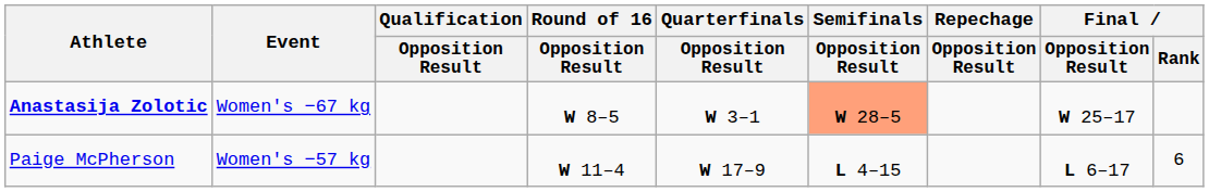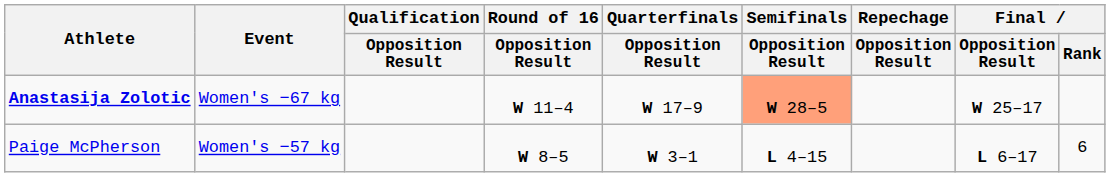 <table class=wikitable style="font-size:90%; text-align:center">
 <tr>
 <th rowspan=2>Athlete</th>
 <th rowspan=2>Event</th>
 <th>Qualification</th>
 <th>Round of 16</th>
 <th>Quarterfinals</th>
 <th>Semifinals</th>
 <th>Repechage</th>
 <th colspan=2>Final / </th>
 </tr>
 <tr style=font-size:95%>
 <th>Opposition<br>Result</th>
 <th>Opposition<br>Result</th>
 <th>Opposition<br>Result</th>
 <th>Opposition<br>Result</th>
 <th>Opposition<br>Result</th>
 <th>Opposition<br>Result</th>
 <th>Rank</th>
 </tr>
 <tr>
 <td align=left><strong><a href='#'>Anastasija Zolotic</a></strong></td>
 <td align=left><a href='#'>Women's −67 kg</a></td>
 <td></td>
-<td><br><strong>W</strong> 8–5</td>
-<td><br><strong>W</strong> 3–1 </td>
+<td><br><strong>W</strong> 11–4</td>
+<td><br><strong>W</strong> 17–9</td>
 <td style="background: lightsalmon;"><br><strong>W</strong> 28–5 </td>
 <td></td>
 <td><br><strong>W</strong> 25–17</td>
 <td></td>
 </tr>
 <tr>
 <td align=left><a href='#'>Paige McPherson</a></td>
 <td align=left><a href='#'>Women's −57 kg</a></td>
 <td></td>
-<td><br><strong>W</strong> 11–4</td>
-<td><br><strong>W</strong> 17–9</td>
+<td><br><strong>W</strong> 8–5</td>
+<td><br><strong>W</strong> 3–1 </td>
 <td><br><strong>L</strong> 4–15</td>
 <td></td>
 <td><br><strong>L</strong> 6–17</td>
 <td>6</td>
 </tr>
 </table>
